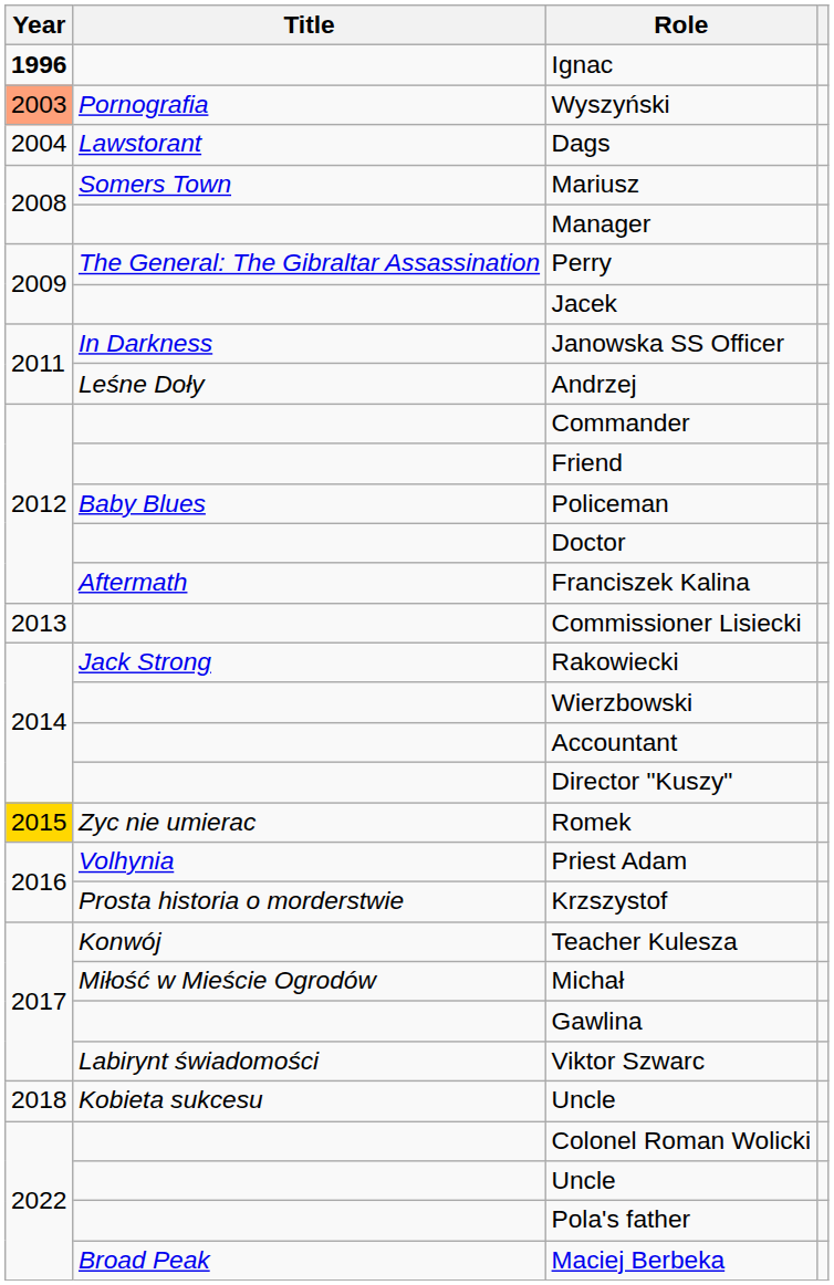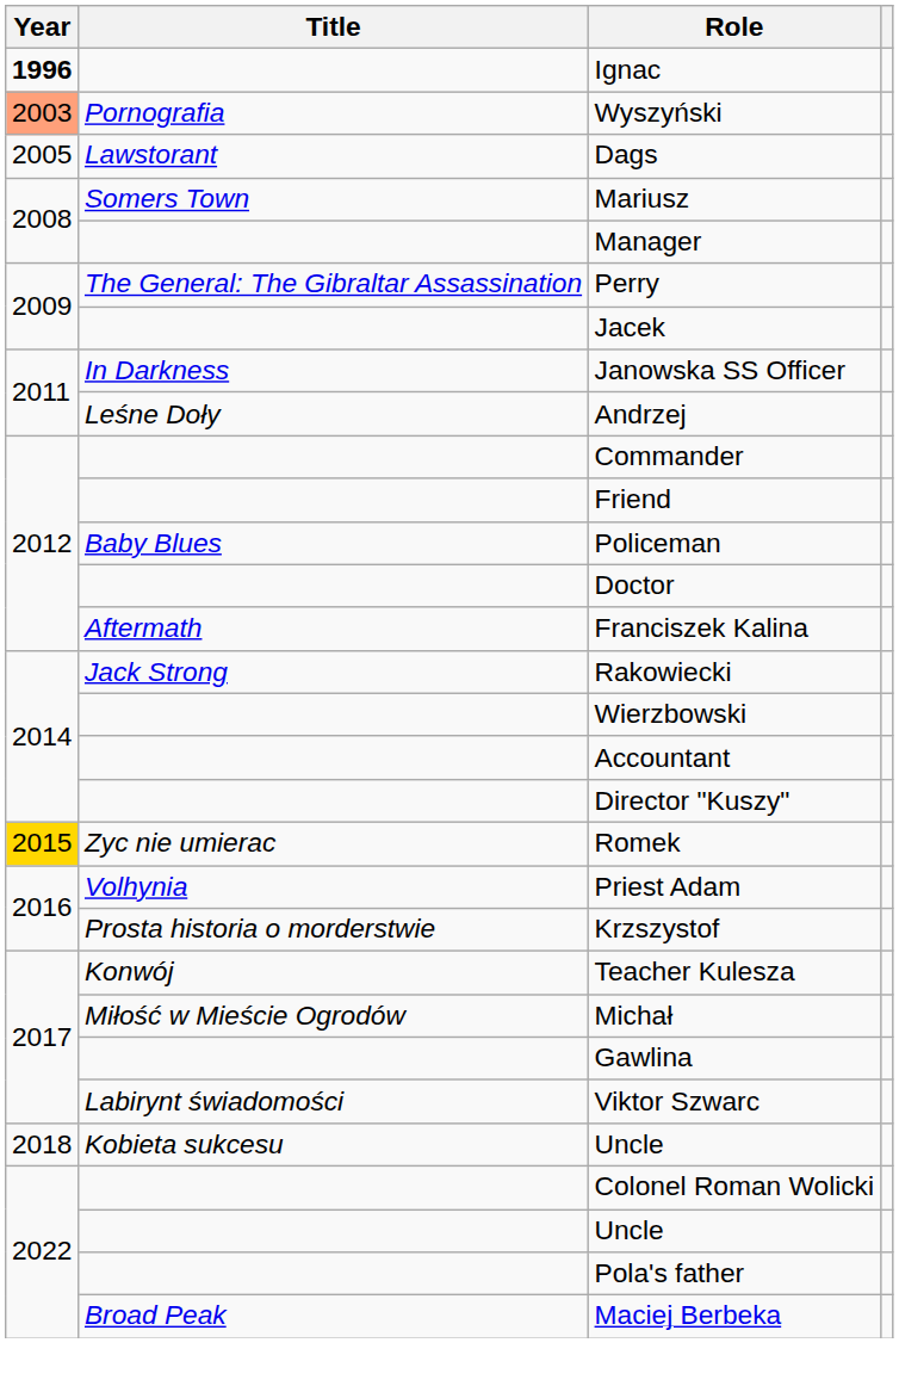 <table class="wikitable sortable">
 <tr>
 <th>Year</th>
 <th>Title</th>
 <th>Role</th>
 <th class="unsortable"></th>
 </tr>
 <tr>
 <td><strong>1996</strong></td>
 <td><em></em></td>
 <td>Ignac</td>
 <td></td>
 </tr>
 <tr>
 <td style="background: lightsalmon;">2003</td>
 <td><em><a href='#'>Pornografia</a></em></td>
 <td>Wyszyński</td>
 <td></td>
 </tr>
 <tr>
-<td>2004</td>
+<td>2005</td>
 <td><em><a href='#'>Lawstorant</a></em></td>
 <td>Dags</td>
 <td></td>
 </tr>
 <tr>
 <td rowspan="2">2008</td>
 <td><em><a href='#'>Somers Town</a></em></td>
 <td>Mariusz</td>
 <td></td>
 </tr>
 <tr>
 <td><em></em></td>
 <td>Manager</td>
 <td></td>
 </tr>
 <tr>
 <td rowspan="2">2009</td>
 <td><em><a href='#'>The General: The Gibraltar Assassination</a></em></td>
 <td>Perry</td>
 <td></td>
 </tr>
 <tr>
 <td><em></em></td>
 <td>Jacek</td>
 <td></td>
 </tr>
 <tr>
 <td rowspan="2">2011</td>
 <td><em><a href='#'>In Darkness</a></em></td>
 <td>Janowska SS Officer</td>
 <td></td>
 </tr>
 <tr>
 <td><em>Leśne Doły</em></td>
 <td>Andrzej</td>
 <td></td>
 </tr>
 <tr>
 <td rowspan="5">2012</td>
 <td><em></em></td>
 <td>Commander</td>
 <td></td>
 </tr>
 <tr>
 <td><em></em></td>
 <td>Friend</td>
 <td></td>
 </tr>
 <tr>
 <td><em><a href='#'>Baby Blues</a></em></td>
 <td>Policeman</td>
 <td></td>
 </tr>
 <tr>
 <td><em></em></td>
 <td>Doctor</td>
 <td></td>
 </tr>
 <tr>
 <td><em><a href='#'>Aftermath</a></em></td>
 <td>Franciszek Kalina</td>
-<td></td>
-</tr>
-<tr>
-<td>2013</td>
-<td><em></em></td>
-<td>Commissioner Lisiecki</td>
 <td></td>
 </tr>
 <tr>
 <td rowspan="4">2014</td>
 <td><em><a href='#'>Jack Strong</a></em></td>
 <td>Rakowiecki</td>
 <td></td>
 </tr>
 <tr>
 <td><em></em></td>
 <td>Wierzbowski</td>
 <td></td>
 </tr>
 <tr>
 <td><em></em></td>
 <td>Accountant</td>
 <td></td>
 </tr>
 <tr>
 <td><em></em></td>
 <td>Director "Kuszy"</td>
 <td></td>
 </tr>
 <tr>
 <td style="background: gold;">2015</td>
 <td><em>Zyc nie umierac</em></td>
 <td>Romek</td>
 <td></td>
 </tr>
 <tr>
 <td rowspan="2">2016</td>
 <td><em><a href='#'>Volhynia</a></em></td>
 <td>Priest Adam</td>
 <td></td>
 </tr>
 <tr>
 <td><em>Prosta historia o morderstwie</em></td>
 <td>Krzszystof</td>
 <td></td>
 </tr>
 <tr>
 <td rowspan="4">2017</td>
 <td><em>Konwój</em></td>
 <td>Teacher Kulesza</td>
 <td></td>
 </tr>
 <tr>
 <td><em>Miłość w Mieście Ogrodów</em></td>
 <td>Michał</td>
 <td></td>
 </tr>
 <tr>
 <td><em></em></td>
 <td>Gawlina</td>
 <td></td>
 </tr>
 <tr>
 <td><em>Labirynt świadomości</em></td>
 <td>Viktor Szwarc</td>
 <td></td>
 </tr>
 <tr>
 <td>2018</td>
 <td><em>Kobieta sukcesu</em></td>
 <td>Uncle</td>
 <td></td>
 </tr>
 <tr>
 <td rowspan="4">2022</td>
 <td><em></em></td>
 <td>Colonel Roman Wolicki</td>
 <td></td>
 </tr>
 <tr>
 <td><em></em></td>
 <td>Uncle</td>
 <td></td>
 </tr>
 <tr>
 <td><em></em></td>
 <td>Pola's father</td>
 <td></td>
 </tr>
 <tr>
 <td><em><a href='#'>Broad Peak</a></em></td>
 <td><a href='#'>Maciej Berbeka</a></td>
 <td></td>
 </tr>
 </table>
